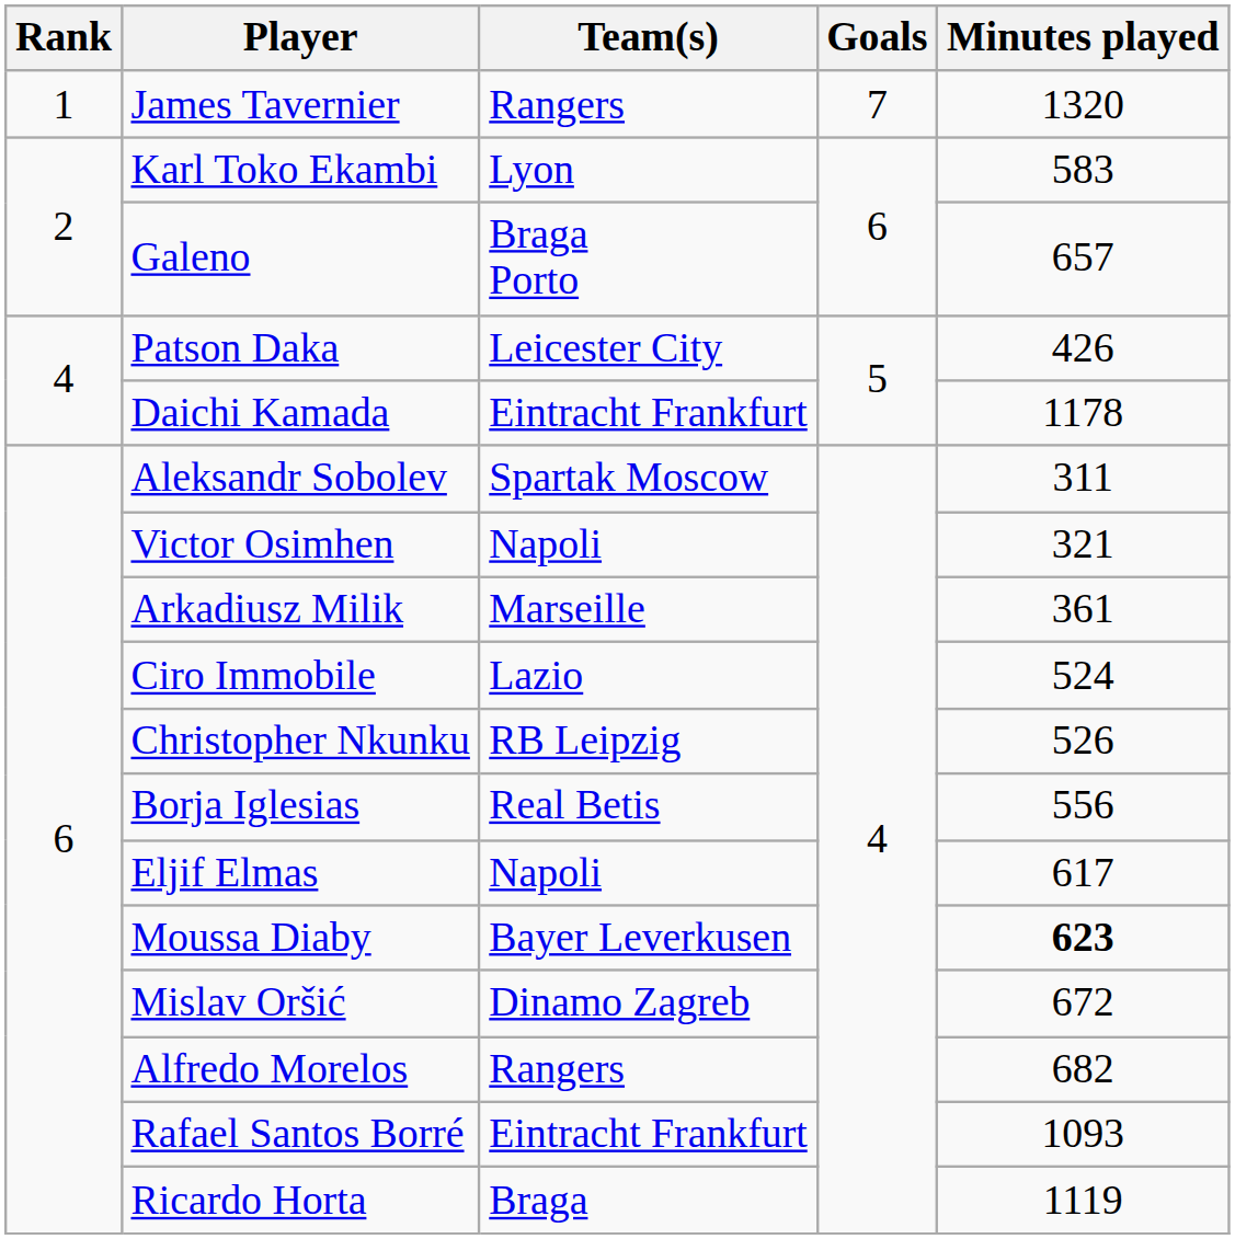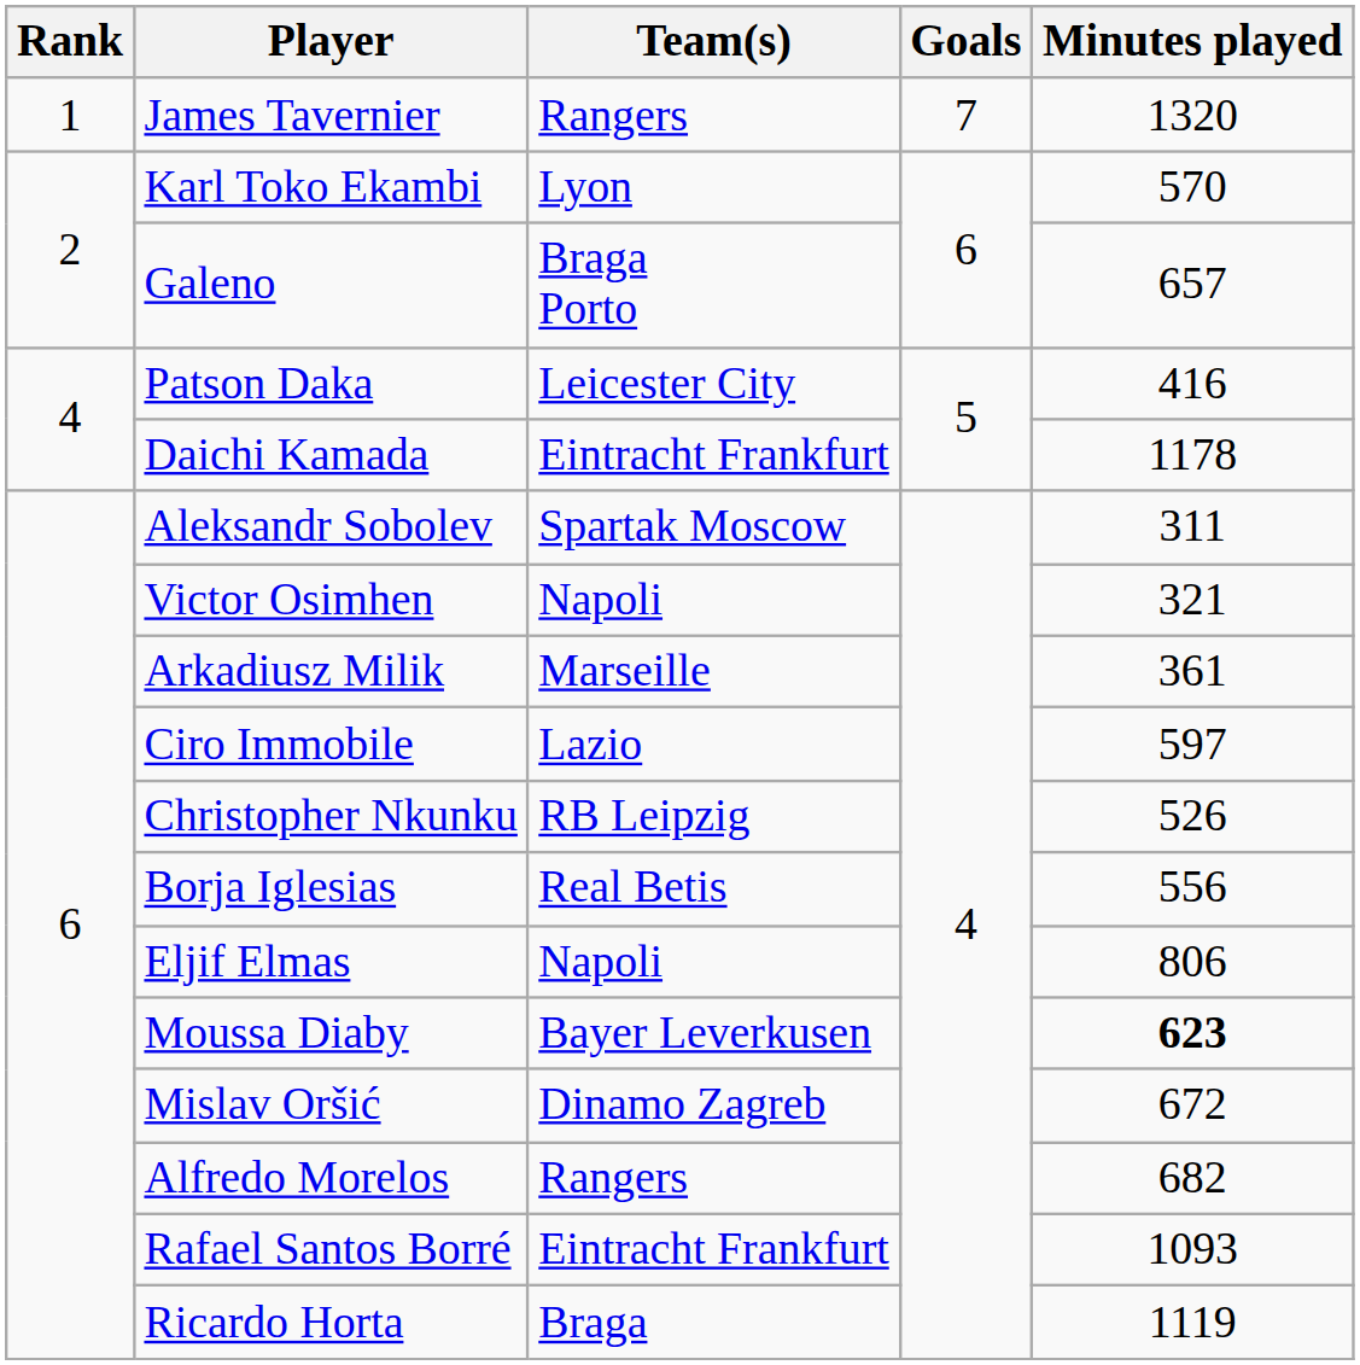 <table class="wikitable" style="text-align:center">
 <tr>
 <th>Rank</th>
 <th>Player</th>
 <th>Team(s)</th>
 <th>Goals</th>
 <th>Minutes played</th>
 </tr>
 <tr>
 <td>1</td>
 <td align=left> <a href='#'>James Tavernier</a></td>
 <td align=left> <a href='#'>Rangers</a></td>
 <td>7</td>
 <td>1320</td>
 </tr>
 <tr>
 <td rowspan="2">2</td>
 <td align=left> <a href='#'>Karl Toko Ekambi</a></td>
 <td align=left> <a href='#'>Lyon</a></td>
 <td rowspan="2">6</td>
-<td>583</td>
+<td>570</td>
 </tr>
 <tr>
 <td align=left> <a href='#'>Galeno</a></td>
 <td align=left> <a href='#'>Braga</a><br> <a href='#'>Porto</a></td>
 <td>657</td>
 </tr>
 <tr>
 <td rowspan="2">4</td>
 <td align=left> <a href='#'>Patson Daka</a></td>
 <td align=left> <a href='#'>Leicester City</a></td>
 <td rowspan="2">5</td>
-<td>426</td>
+<td>416</td>
 </tr>
 <tr>
 <td align=left> <a href='#'>Daichi Kamada</a></td>
 <td align=left> <a href='#'>Eintracht Frankfurt</a></td>
 <td>1178</td>
 </tr>
 <tr>
 <td rowspan="12">6</td>
 <td align=left> <a href='#'>Aleksandr Sobolev</a></td>
 <td align=left> <a href='#'>Spartak Moscow</a></td>
 <td rowspan="12">4</td>
 <td>311</td>
 </tr>
 <tr>
 <td align=left> <a href='#'>Victor Osimhen</a></td>
 <td align=left> <a href='#'>Napoli</a></td>
 <td>321</td>
 </tr>
 <tr>
 <td align=left> <a href='#'>Arkadiusz Milik</a></td>
 <td align=left> <a href='#'>Marseille</a></td>
 <td>361</td>
 </tr>
 <tr>
 <td align=left> <a href='#'>Ciro Immobile</a></td>
 <td align=left> <a href='#'>Lazio</a></td>
-<td>524</td>
+<td>597</td>
 </tr>
 <tr>
 <td align=left> <a href='#'>Christopher Nkunku</a></td>
 <td align=left> <a href='#'>RB Leipzig</a></td>
 <td>526</td>
 </tr>
 <tr>
 <td align=left> <a href='#'>Borja Iglesias</a></td>
 <td align=left> <a href='#'>Real Betis</a></td>
 <td>556</td>
 </tr>
 <tr>
 <td align=left> <a href='#'>Eljif Elmas</a></td>
 <td align=left> <a href='#'>Napoli</a></td>
-<td>617</td>
+<td>806</td>
 </tr>
 <tr>
 <td align=left> <a href='#'>Moussa Diaby</a></td>
 <td align=left> <a href='#'>Bayer Leverkusen</a></td>
 <td><strong>623</strong></td>
 </tr>
 <tr>
 <td align=left> <a href='#'>Mislav Oršić</a></td>
 <td align=left> <a href='#'>Dinamo Zagreb</a></td>
 <td>672</td>
 </tr>
 <tr>
 <td align=left> <a href='#'>Alfredo Morelos</a></td>
 <td align=left> <a href='#'>Rangers</a></td>
 <td>682</td>
 </tr>
 <tr>
 <td align=left> <a href='#'>Rafael Santos Borré</a></td>
 <td align=left> <a href='#'>Eintracht Frankfurt</a></td>
 <td>1093</td>
 </tr>
 <tr>
 <td align=left> <a href='#'>Ricardo Horta</a></td>
 <td align=left> <a href='#'>Braga</a></td>
 <td>1119</td>
 </tr>
 </table>
